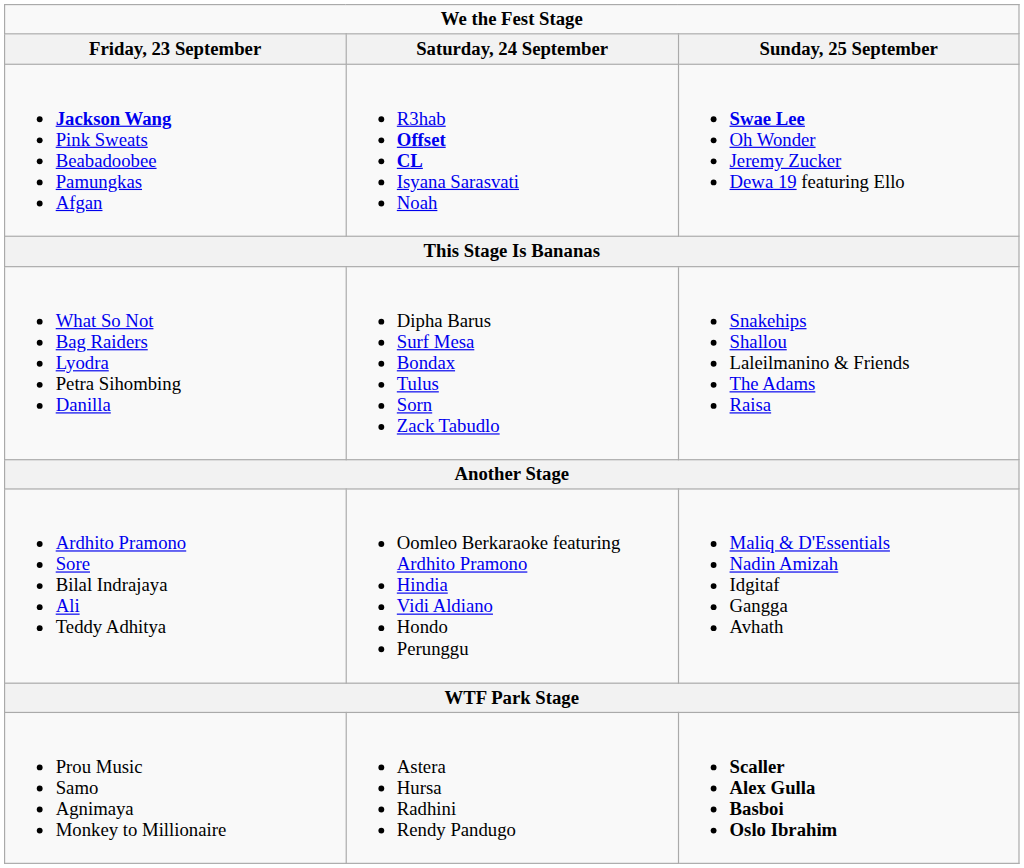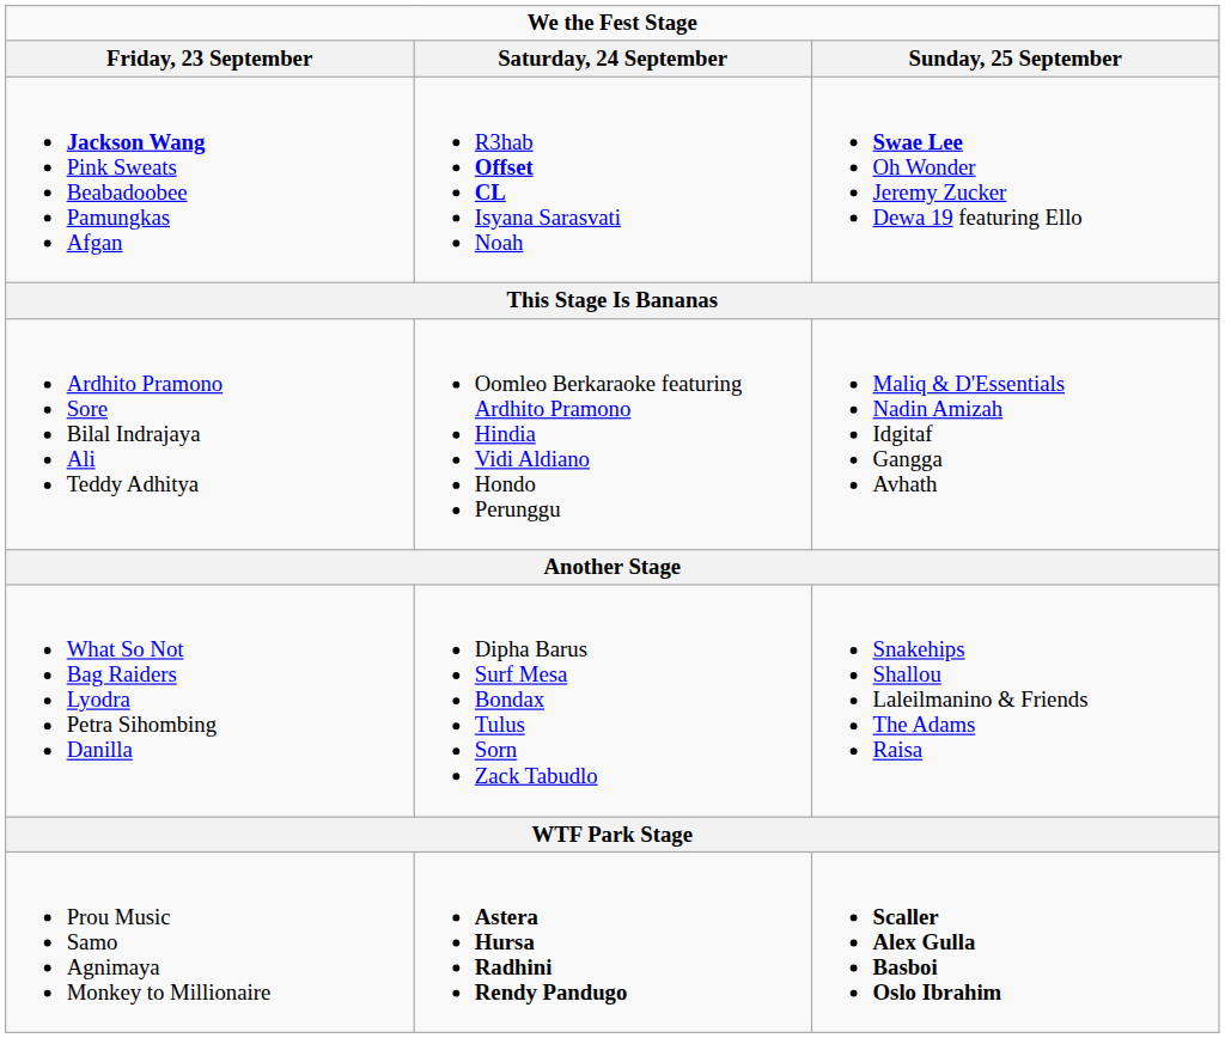 <table class="wikitable">
 <tr>
 <td colspan="3" align="center"><strong>We the Fest Stage</strong></td>
 </tr>
 <tr>
 <th width="500">Friday, 23 September</th>
 <th width="500">Saturday, 24 September</th>
 <th width="500">Sunday, 25 September</th>
 </tr>
 <tr valign="top">
 <td><br><ul><li><strong><a href='#'>Jackson Wang</a></strong></li><li><a href='#'>Pink Sweats</a></li><li><a href='#'>Beabadoobee</a></li><li><a href='#'>Pamungkas</a></li><li><a href='#'>Afgan</a></li></ul></td>
 <td><br><ul><li><a href='#'>R3hab</a></li><li><strong><a href='#'>Offset</a></strong></li><li><strong><a href='#'>CL</a></strong></li><li><a href='#'>Isyana Sarasvati</a></li><li><a href='#'>Noah</a></li></ul></td>
 <td><br><ul><li><strong><a href='#'>Swae Lee</a></strong></li><li><a href='#'>Oh Wonder</a></li><li><a href='#'>Jeremy Zucker</a></li><li><a href='#'>Dewa 19</a> featuring Ello</li></ul></td>
 </tr>
 <tr>
 <th colspan="3">This Stage Is Bananas</th>
 </tr>
 <tr valign="top">
-<td><br><ul><li><a href='#'>What So Not</a></li><li><a href='#'>Bag Raiders</a></li><li><a href='#'>Lyodra</a></li><li>Petra Sihombing</li><li><a href='#'>Danilla</a></li></ul></td>
-<td><br><ul><li>Dipha Barus</li><li><a href='#'>Surf Mesa</a></li><li><a href='#'>Bondax</a></li><li><a href='#'>Tulus</a></li><li><a href='#'>Sorn</a></li><li><a href='#'>Zack Tabudlo</a></li></ul></td>
-<td><br><ul><li><a href='#'>Snakehips</a></li><li><a href='#'>Shallou</a></li><li>Laleilmanino & Friends</li><li><a href='#'>The Adams</a></li><li><a href='#'>Raisa</a></li></ul></td>
+<td><br><ul><li><a href='#'>Ardhito Pramono</a></li><li><a href='#'>Sore</a></li><li>Bilal Indrajaya</li><li><a href='#'>Ali</a></li><li>Teddy Adhitya</li></ul></td>
+<td><br><ul><li>Oomleo Berkaraoke featuring <a href='#'>Ardhito Pramono</a></li><li><a href='#'>Hindia</a></li><li><a href='#'>Vidi Aldiano</a></li><li>Hondo</li><li>Perunggu</li></ul></td>
+<td><br><ul><li><a href='#'>Maliq & D'Essentials</a></li><li><a href='#'>Nadin Amizah</a></li><li>Idgitaf</li><li>Gangga</li><li>Avhath</li></ul></td>
 </tr>
 <tr>
 <th colspan="3">Another Stage</th>
 </tr>
 <tr valign="top">
-<td><br><ul><li><a href='#'>Ardhito Pramono</a></li><li><a href='#'>Sore</a></li><li>Bilal Indrajaya</li><li><a href='#'>Ali</a></li><li>Teddy Adhitya</li></ul></td>
-<td><br><ul><li>Oomleo Berkaraoke featuring <a href='#'>Ardhito Pramono</a></li><li><a href='#'>Hindia</a></li><li><a href='#'>Vidi Aldiano</a></li><li>Hondo</li><li>Perunggu</li></ul></td>
-<td><br><ul><li><a href='#'>Maliq & D'Essentials</a></li><li><a href='#'>Nadin Amizah</a></li><li>Idgitaf</li><li>Gangga</li><li>Avhath</li></ul></td>
+<td><br><ul><li><a href='#'>What So Not</a></li><li><a href='#'>Bag Raiders</a></li><li><a href='#'>Lyodra</a></li><li>Petra Sihombing</li><li><a href='#'>Danilla</a></li></ul></td>
+<td><br><ul><li>Dipha Barus</li><li><a href='#'>Surf Mesa</a></li><li><a href='#'>Bondax</a></li><li><a href='#'>Tulus</a></li><li><a href='#'>Sorn</a></li><li><a href='#'>Zack Tabudlo</a></li></ul></td>
+<td><br><ul><li><a href='#'>Snakehips</a></li><li><a href='#'>Shallou</a></li><li>Laleilmanino & Friends</li><li><a href='#'>The Adams</a></li><li><a href='#'>Raisa</a></li></ul></td>
 </tr>
 <tr>
 <th colspan="3">WTF Park Stage</th>
 </tr>
 <tr>
 <td><br><ul><li>Prou Music</li><li>Samo</li><li>Agnimaya</li><li>Monkey to Millionaire</li></ul></td>
-<td><br><ul><li>Astera</li><li>Hursa</li><li>Radhini</li><li>Rendy Pandugo</li></ul></td>
+<td><strong><br><ul><li>Astera</li><li>Hursa</li><li>Radhini</li><li>Rendy Pandugo</li></ul></strong></td>
 <td><strong><br><ul><li>Scaller</li><li>Alex Gulla</li><li>Basboi</li><li>Oslo Ibrahim</li></ul></strong></td>
 </tr>
 </table>
